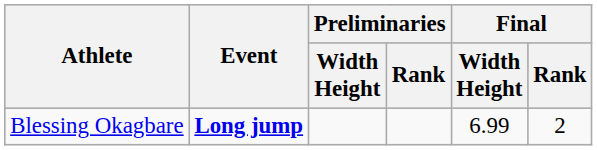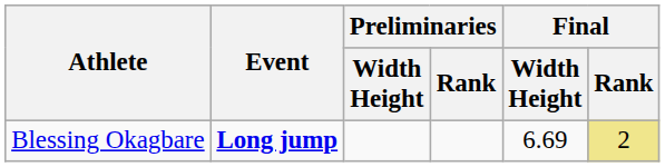 <table class=wikitable style="font-size:90%;">
 <tr>
 <th rowspan="2">Athlete</th>
 <th rowspan="2">Event</th>
 <th colspan="2">Preliminaries</th>
 <th colspan="2">Final</th>
 </tr>
 <tr>
 <th>Width<br>Height</th>
 <th>Rank</th>
 <th>Width<br>Height</th>
 <th>Rank</th>
 </tr>
 <tr style="border-top: single;">
 <td><a href='#'>Blessing Okagbare</a></td>
 <td><strong><a href='#'>Long jump</a></strong></td>
 <td align=center></td>
 <td align=center></td>
-<td align=center>6.99</td>
-<td align=center>2</td>
+<td align=center>6.69</td>
+<td align=center style="background: khaki;">2</td>
 </tr>
 </table>
